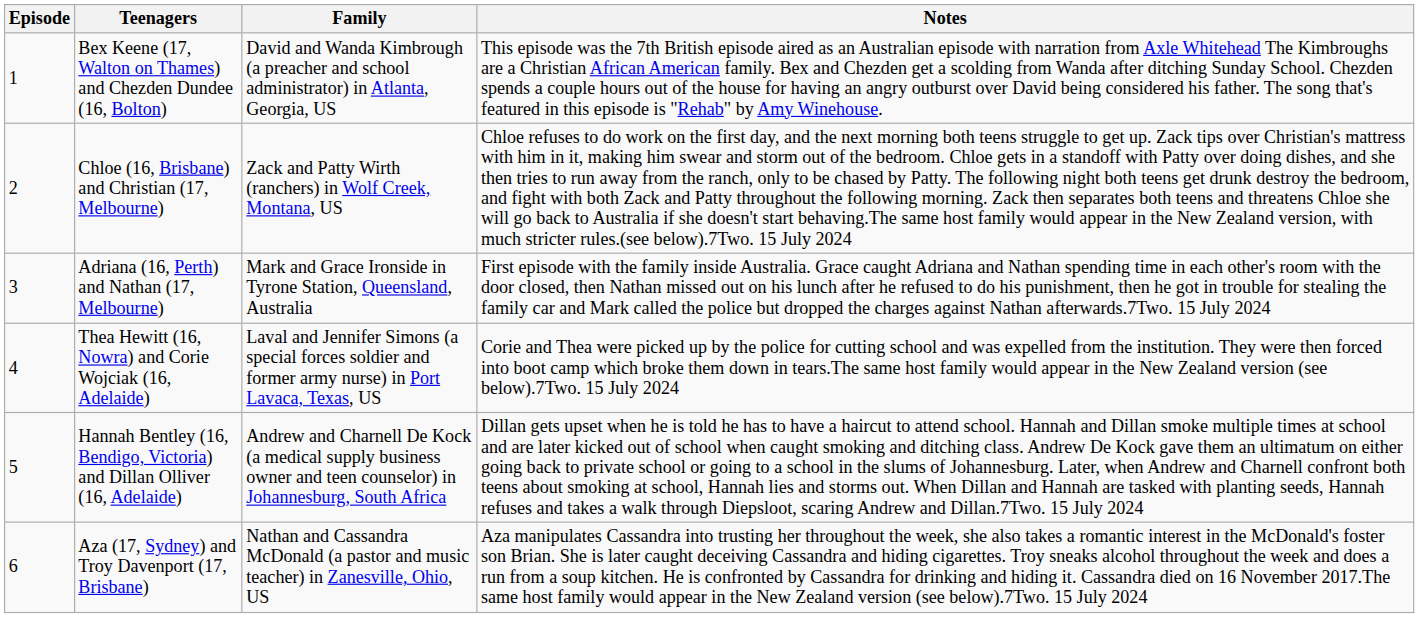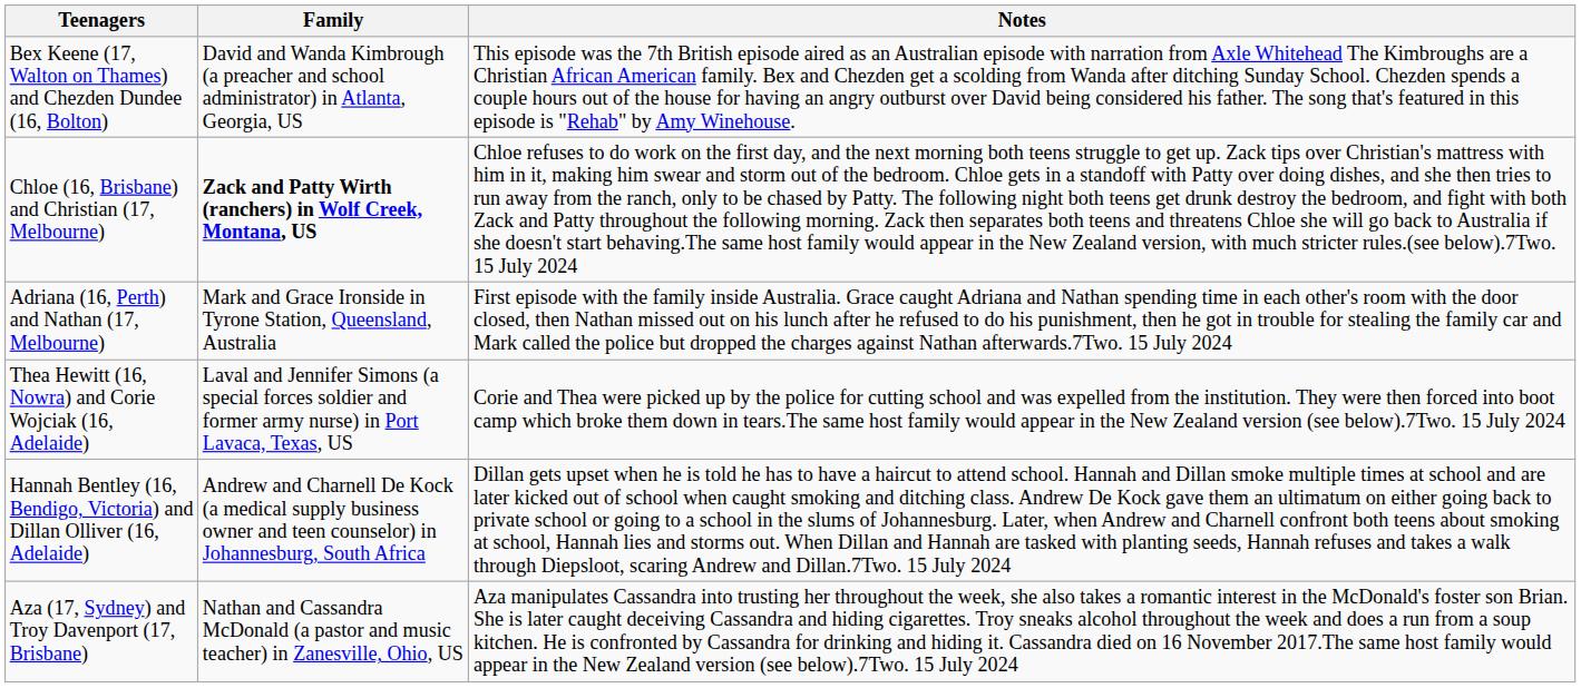 <table class="wikitable">
 <tr>
-<th>Episode</th>
 <th>Teenagers</th>
 <th>Family</th>
 <th>Notes</th>
 </tr>
 <tr>
-<td>1</td>
 <td>Bex Keene (17, <a href='#'>Walton on Thames</a>) and Chezden Dundee (16, <a href='#'>Bolton</a>)</td>
 <td>David and Wanda Kimbrough (a preacher and school administrator) in <a href='#'>Atlanta</a>, Georgia, US</td>
 <td>This episode was the 7th British episode aired as an Australian episode with narration from <a href='#'>Axle Whitehead</a> The Kimbroughs are a Christian <a href='#'>African American</a> family. Bex and Chezden get a scolding from Wanda after ditching Sunday School. Chezden spends a couple hours out of the house for having an angry outburst over David being considered his father. The song that's featured in this episode is "<a href='#'>Rehab</a>" by <a href='#'>Amy Winehouse</a>. </td>
 </tr>
 <tr>
-<td>2</td>
 <td>Chloe (16, <a href='#'>Brisbane</a>) and Christian (17, <a href='#'>Melbourne</a>)</td>
-<td>Zack and Patty Wirth (ranchers) in <a href='#'>Wolf Creek, Montana</a>, US</td>
+<td><strong>Zack and Patty Wirth (ranchers) in <a href='#'>Wolf Creek, Montana</a>, US</strong></td>
 <td>Chloe refuses to do work on the first day, and the next morning both teens struggle to get up. Zack tips over Christian's mattress with him in it, making him swear and storm out of the bedroom. Chloe gets in a standoff with Patty over doing dishes, and she then tries to run away from the ranch, only to be chased by Patty. The following night both teens get drunk destroy the bedroom, and fight with both Zack and Patty throughout the following morning. Zack then separates both teens and threatens Chloe she will go back to Australia if she doesn't start behaving.The same host family would appear in the New Zealand version, with much stricter rules.(see below).7Two. 15 July 2024</td>
 </tr>
 <tr>
-<td>3</td>
 <td>Adriana (16, <a href='#'>Perth</a>) and Nathan (17, <a href='#'>Melbourne</a>)</td>
 <td>Mark and Grace Ironside in Tyrone Station, <a href='#'>Queensland</a>, Australia</td>
 <td>First episode with the family inside Australia. Grace caught Adriana and Nathan spending time in each other's room with the door closed, then Nathan missed out on his lunch after he refused to do his punishment, then he got in trouble for stealing the family car and Mark called the police but dropped the charges against Nathan afterwards.7Two. 15 July 2024</td>
 </tr>
 <tr>
-<td>4</td>
 <td>Thea Hewitt (16, <a href='#'>Nowra</a>) and Corie Wojciak (16, <a href='#'>Adelaide</a>)</td>
 <td>Laval and Jennifer Simons (a special forces soldier and former army nurse) in <a href='#'>Port Lavaca, Texas</a>, US</td>
 <td>Corie and Thea were picked up by the police for cutting school and was expelled from the institution. They were then forced into boot camp which broke them down in tears.The same host family would appear in the New Zealand version (see below).7Two. 15 July 2024</td>
 </tr>
 <tr>
-<td>5</td>
 <td>Hannah Bentley (16, <a href='#'>Bendigo, Victoria</a>) and Dillan Olliver (16, <a href='#'>Adelaide</a>)</td>
 <td>Andrew and Charnell De Kock (a medical supply business owner and teen counselor) in <a href='#'>Johannesburg, South Africa</a></td>
 <td>Dillan gets upset when he is told he has to have a haircut to attend school. Hannah and Dillan smoke multiple times at school and are later kicked out of school when caught smoking and ditching class. Andrew De Kock gave them an ultimatum on either going back to private school or going to a school in the slums of Johannesburg. Later, when Andrew and Charnell confront both teens about smoking at school, Hannah lies and storms out. When Dillan and Hannah are tasked with planting seeds, Hannah refuses and takes a walk through Diepsloot, scaring Andrew and Dillan.7Two. 15 July 2024</td>
 </tr>
 <tr>
-<td>6</td>
 <td>Aza (17, <a href='#'>Sydney</a>) and Troy Davenport (17, <a href='#'>Brisbane</a>)</td>
 <td>Nathan and Cassandra McDonald (a pastor and music teacher) in <a href='#'>Zanesville, Ohio</a>, US</td>
 <td>Aza manipulates Cassandra into trusting her throughout the week, she also takes a romantic interest in the McDonald's foster son Brian. She is later caught deceiving Cassandra and hiding cigarettes. Troy sneaks alcohol throughout the week and does a run from a soup kitchen. He is confronted by Cassandra for drinking and hiding it. Cassandra died on 16 November 2017.The same host family would appear in the New Zealand version (see below).7Two. 15 July 2024</td>
 </tr>
 </table>
